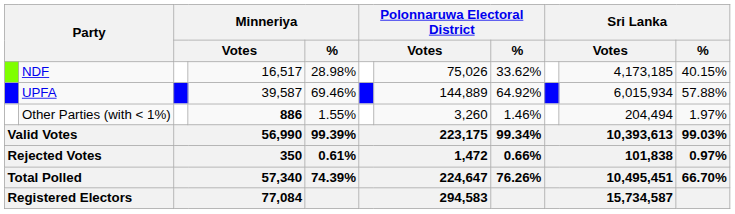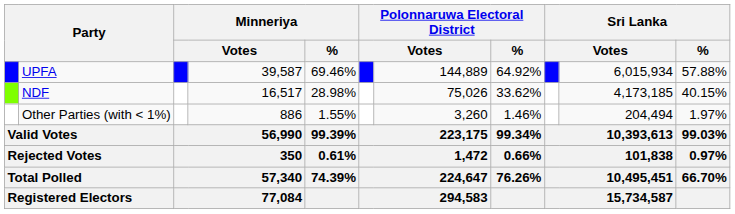 <table class="wikitable">
 <tr>
 <th colspan="2" width="144px"rowspan="2">Party</th>
 <th colspan="3" width="216px">Minneriya</th>
 <th colspan="3" width="216px"><a href='#'>Polonnaruwa Electoral District</a></th>
 <th colspan="3" width="216px">Sri Lanka</th>
 </tr>
 <tr>
 <th colspan="2" width="144px">Votes</th>
 <th>%</th>
 <th colspan="2" width="144px">Votes</th>
 <th>%</th>
 <th colspan="2" width="144px">Votes</th>
 <th>%</th>
 </tr>
 <tr>
+<td style="background-color:blue;" width="10px"></td>
+<td style="text-align:left;"><a href='#'>UPFA</a></td>
+<td style="background-color:blue;" width="10px"></td>
+<td style="text-align:right;">39,587</td>
+<td style="text-align:right;">69.46%</td>
+<td style="background-color:blue;" width="10px"></td>
+<td style="text-align:right;">144,889</td>
+<td style="text-align:right;">64.92%</td>
+<td style="background-color:blue;" width="10px"></td>
+<td style="text-align:right;">6,015,934</td>
+<td style="text-align:right;">57.88%</td>
+</tr>
+<tr>
 <td style="background-color:chartreuse;" width="10px"></td>
 <td style="text-align:left;"><a href='#'>NDF</a></td>
 <td style="background-color:white;" width="10px"></td>
 <td style="text-align:right;">16,517</td>
 <td style="text-align:right;">28.98%</td>
 <td style="background-color:white;" width="10px"></td>
 <td style="text-align:right;">75,026</td>
 <td style="text-align:right;">33.62%</td>
 <td style="background-color:white;" width="10px"></td>
 <td style="text-align:right;">4,173,185</td>
 <td style="text-align:right;">40.15%</td>
 </tr>
 <tr>
-<td style="background-color:blue;" width="10px"></td>
-<td style="text-align:left;"><a href='#'>UPFA</a></td>
-<td style="background-color:blue;" width="10px"></td>
-<td style="text-align:right;">39,587</td>
-<td style="text-align:right;">69.46%</td>
-<td style="background-color:blue;" width="10px"></td>
-<td style="text-align:right;">144,889</td>
-<td style="text-align:right;">64.92%</td>
-<td style="background-color:blue;" width="10px"></td>
-<td style="text-align:right;">6,015,934</td>
-<td style="text-align:right;">57.88%</td>
-</tr>
-<tr>
 <td style="background-color:white;" width="10px"></td>
 <td style="text-align:left;">Other Parties (with < 1%)</td>
 <td style="background-color:white;" width="10px"></td>
-<td style="text-align:right;"><strong>886</strong></td>
+<td style="text-align:right;">886</td>
 <td style="text-align:right;">1.55%</td>
 <td style="background-color:white;" width="10px"></td>
 <td style="text-align:right;">3,260</td>
 <td style="text-align:right;">1.46%</td>
 <td style="background-color:white;" width="10px"></td>
 <td style="text-align:right;">204,494</td>
 <td style="text-align:right;">1.97%</td>
 </tr>
 <tr>
 <th colspan="2" width="144px"style="text-align:left;">Valid Votes</th>
 <th style="text-align:right;"colspan="2" width="144px">56,990</th>
 <th style="text-align:right;">99.39%</th>
 <th style="text-align:right;"colspan="2" width="144px">223,175</th>
 <th style="text-align:right;">99.34%</th>
 <th style="text-align:right;"colspan="2" width="144px">10,393,613</th>
 <th style="text-align:right;">99.03%</th>
 </tr>
 <tr>
 <th colspan="2" width="144px"style="text-align:left;">Rejected Votes</th>
 <th style="text-align:right;"colspan="2" width="144px">350</th>
 <th style="text-align:right;">0.61%</th>
 <th style="text-align:right;"colspan="2" width="144px">1,472</th>
 <th style="text-align:right;">0.66%</th>
 <th style="text-align:right;"colspan="2" width="144px">101,838</th>
 <th style="text-align:right;">0.97%</th>
 </tr>
 <tr>
 <th colspan="2" width="144px"style="text-align:left;">Total Polled</th>
 <th style="text-align:right;"colspan="2" width="144px">57,340</th>
 <th style="text-align:right;">74.39%</th>
 <th style="text-align:right;"colspan="2" width="144px">224,647</th>
 <th style="text-align:right;">76.26%</th>
 <th style="text-align:right;"colspan="2" width="144px">10,495,451</th>
 <th style="text-align:right;">66.70%</th>
 </tr>
 <tr>
 <th colspan="2" width="144px"style="text-align:left;">Registered Electors</th>
 <th style="text-align:right;"colspan="2" width="144px">77,084</th>
 <th></th>
 <th style="text-align:right;"colspan="2" width="144px">294,583</th>
 <th></th>
 <th style="text-align:right;"colspan="2" width="144px">15,734,587</th>
 <th></th>
 </tr>
 </table>
